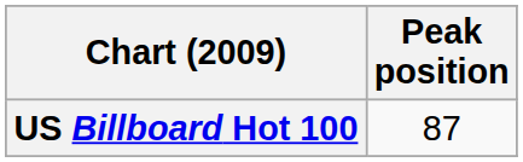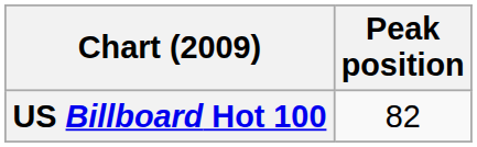 <table class="wikitable sortable plainrowheaders">
 <tr>
 <th scope="col">Chart (2009)</th>
 <th scope="col">Peak<br>position</th>
 </tr>
 <tr>
 <th scope="row">US <a href='#'><em>Billboard</em> Hot 100</a></th>
-<td style="text-align:center;">87</td>
+<td style="text-align:center;">82</td>
 </tr>
 </table>
